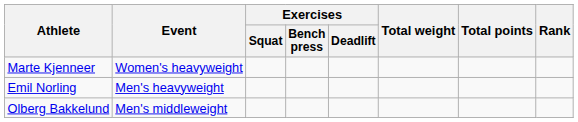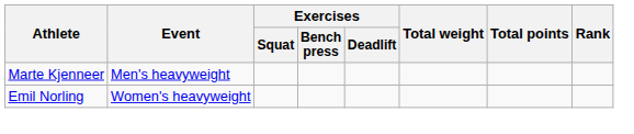 <table class=wikitable style="font-size:90%">
 <tr>
 <th rowspan="2">Athlete</th>
 <th rowspan="2">Event</th>
 <th colspan="3">Exercises</th>
 <th rowspan="2">Total weight</th>
 <th rowspan="2">Total points</th>
 <th rowspan="2">Rank</th>
 </tr>
 <tr style="font-size:95%">
 <th>Squat</th>
 <th>Bench<br>press</th>
 <th>Deadlift</th>
 </tr>
 <tr align=center>
 <td align=left><a href='#'>Marte Kjenneer</a></td>
-<td align=left><a href='#'>Women's heavyweight</a></td>
+<td align=left><a href='#'>Men's heavyweight</a></td>
 <td></td>
 <td></td>
 <td></td>
 <td></td>
 <td></td>
 <td></td>
 </tr>
 <tr align=center>
 <td align=left><a href='#'>Emil Norling</a></td>
-<td align=left><a href='#'>Men's heavyweight</a></td>
-<td></td>
-<td></td>
-<td></td>
-<td></td>
-<td></td>
-<td></td>
-</tr>
-<tr align=center>
-<td align=left><a href='#'>Olberg Bakkelund</a></td>
-<td align=left><a href='#'>Men's middleweight</a></td>
+<td align=left><a href='#'>Women's heavyweight</a></td>
 <td></td>
 <td></td>
 <td></td>
 <td></td>
 <td></td>
 <td></td>
 </tr>
 </table>
